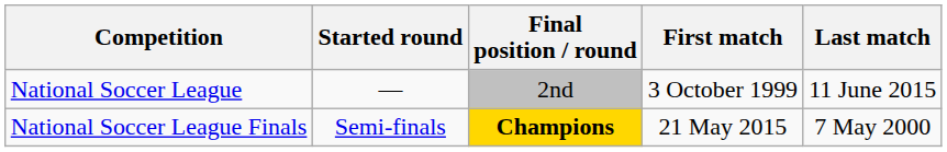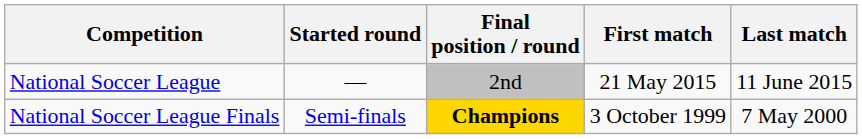 <table class="wikitable">
 <tr>
 <th>Competition</th>
 <th>Started round</th>
 <th>Final <br>position / round</th>
 <th>First match</th>
 <th>Last match</th>
 </tr>
 <tr style="text-align: center">
 <td align=left><a href='#'>National Soccer League</a></td>
 <td>—</td>
 <td style="background:silver;">2nd</td>
-<td>3 October 1999</td>
+<td>21 May 2015</td>
 <td>11 June 2015</td>
 </tr>
 <tr style="text-align: center">
 <td align=left><a href='#'>National Soccer League Finals</a></td>
 <td><a href='#'>Semi-finals</a></td>
 <td style="background:gold;"><strong>Champions</strong></td>
-<td>21 May 2015</td>
+<td>3 October 1999</td>
 <td>7 May 2000</td>
 </tr>
 </table>
